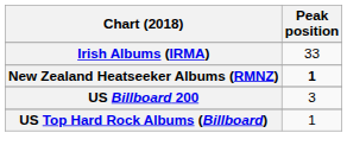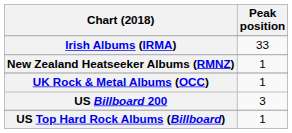 <table class="wikitable sortable plainrowheaders" style="text-align:center">
 <tr>
 <th scope="col">Chart (2018)</th>
 <th scope="col">Peak<br> position</th>
 </tr>
 <tr>
 </tr>
 <tr>
 </tr>
 <tr>
 </tr>
 <tr>
 </tr>
 <tr>
 </tr>
 <tr>
 </tr>
 <tr>
 </tr>
 <tr>
 </tr>
 <tr>
 </tr>
 <tr>
 </tr>
 <tr>
 </tr>
 <tr>
 <th scope="row"><a href='#'>Irish Albums</a> (<a href='#'>IRMA</a>)</th>
 <td>33</td>
 </tr>
 <tr>
 </tr>
 <tr>
 <th scope="row">New Zealand Heatseeker Albums (<a href='#'>RMNZ</a>)</th>
-<td><strong>1</strong></td>
+<td>1</td>
 </tr>
 <tr>
 </tr>
 <tr>
 </tr>
 <tr>
 </tr>
 <tr>
 </tr>
 <tr>
 </tr>
 <tr>
 </tr>
 <tr>
 </tr>
 <tr>
 </tr>
 <tr>
+<th scope="row"><a href='#'>UK Rock & Metal Albums</a> (<a href='#'>OCC</a>)</th>
+<td>1</td>
+</tr>
+<tr>
 <th scope="row">US <a href='#'><em>Billboard</em> 200</a></th>
 <td>3</td>
 </tr>
 <tr>
 </tr>
 <tr>
 <th scope="row">US <a href='#'>Top Hard Rock Albums</a> (<em><a href='#'>Billboard</a></em>)</th>
 <td>1</td>
 </tr>
 </table>
